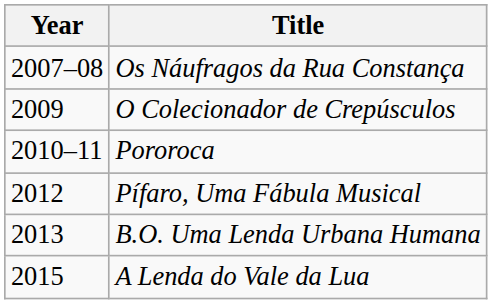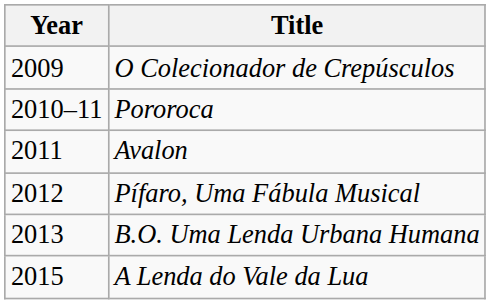 <table class="wikitable">
 <tr>
 <th>Year</th>
 <th>Title</th>
-</tr>
-<tr>
-<td>2007–08</td>
-<td><em>Os Náufragos da Rua Constança</em></td>
 </tr>
 <tr>
 <td>2009</td>
 <td><em>O Colecionador de Crepúsculos</em></td>
 </tr>
 <tr>
 <td>2010–11</td>
 <td><em>Pororoca</em></td>
+</tr>
+<tr>
+<td>2011</td>
+<td><em>Avalon</em></td>
 </tr>
 <tr>
 <td>2012</td>
 <td><em>Pífaro, Uma Fábula Musical</em></td>
 </tr>
 <tr>
 <td>2013</td>
 <td><em>B.O. Uma Lenda Urbana Humana</em></td>
 </tr>
 <tr>
 <td>2015</td>
 <td><em>A Lenda do Vale da Lua</em></td>
 </tr>
 </table>
